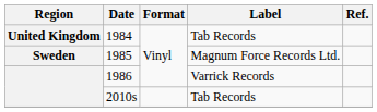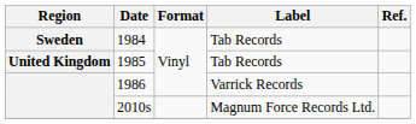 <table class="wikitable plainrowheaders">
 <tr>
 <th scope="col">Region</th>
 <th scope="col">Date</th>
 <th scope="col">Format</th>
 <th scope="col">Label</th>
 <th scope="col">Ref.</th>
 </tr>
 <tr>
-<th scope="row">United Kingdom</th>
+<th scope="row">Sweden</th>
 <td>1984</td>
 <td rowspan="3">Vinyl</td>
 <td>Tab Records</td>
 <td></td>
 </tr>
 <tr>
-<th scope="row">Sweden</th>
+<th scope="row">United Kingdom</th>
 <td>1985</td>
-<td>Magnum Force Records Ltd.</td>
+<td>Tab Records</td>
 <td></td>
 </tr>
 <tr>
 <th scope="row" rowspan="2"></th>
 <td>1986</td>
 <td>Varrick Records</td>
 <td></td>
 </tr>
 <tr>
 <td>2010s</td>
 <td></td>
-<td>Tab Records</td>
+<td>Magnum Force Records Ltd.</td>
 <td></td>
 </tr>
 <tr>
 </tr>
 </table>
